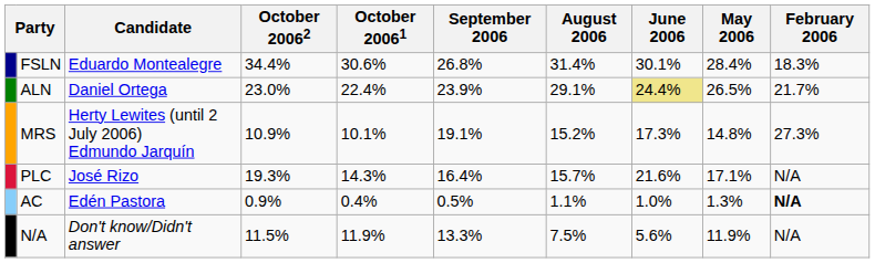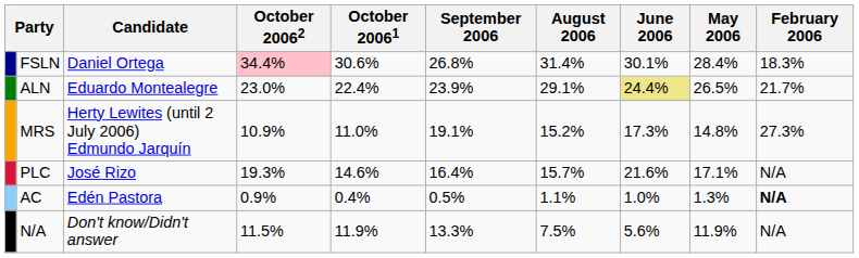 <table class="wikitable">
 <tr>
 <th colspan=2>Party</th>
 <th>Candidate</th>
 <th>October 2006<sup>2</sup></th>
 <th>October 2006<sup>1</sup></th>
 <th>September 2006</th>
 <th>August 2006</th>
 <th>June 2006</th>
 <th>May 2006</th>
 <th>February 2006</th>
 </tr>
 <tr>
 <td style="background:darkblue;"> </td>
 <td>FSLN</td>
-<td><a href='#'>Eduardo Montealegre</a></td>
-<td>34.4%</td>
+<td><a href='#'>Daniel Ortega</a></td>
+<td style="background: pink;">34.4%</td>
 <td>30.6%</td>
 <td>26.8%</td>
 <td>31.4%</td>
 <td>30.1%</td>
 <td>28.4%</td>
 <td>18.3%</td>
 </tr>
 <tr>
 <td bgcolor=green> </td>
 <td>ALN</td>
-<td><a href='#'>Daniel Ortega</a></td>
+<td><a href='#'>Eduardo Montealegre</a></td>
 <td>23.0%</td>
 <td>22.4%</td>
 <td>23.9%</td>
 <td>29.1%</td>
 <td style="background: khaki;">24.4%</td>
 <td>26.5%</td>
 <td>21.7%</td>
 </tr>
 <tr>
 <td style="background:orange;"> </td>
 <td>MRS</td>
 <td><a href='#'>Herty Lewites</a> (until 2 July 2006)<br><a href='#'>Edmundo Jarquín</a></td>
 <td>10.9%</td>
-<td>10.1%</td>
+<td>11.0%</td>
 <td>19.1%</td>
 <td>15.2%</td>
 <td>17.3%</td>
 <td>14.8%</td>
 <td>27.3%</td>
 </tr>
 <tr>
 <td style="background:crimson;"> </td>
 <td>PLC</td>
 <td><a href='#'>José Rizo</a></td>
 <td>19.3%</td>
-<td>14.3%</td>
+<td>14.6%</td>
 <td>16.4%</td>
 <td>15.7%</td>
 <td>21.6%</td>
 <td>17.1%</td>
 <td>N/A</td>
 </tr>
 <tr>
 <td style="background:lightskyblue;"> </td>
 <td>AC</td>
 <td><a href='#'>Edén Pastora</a></td>
 <td>0.9%</td>
 <td>0.4%</td>
 <td>0.5%</td>
 <td>1.1%</td>
 <td>1.0%</td>
 <td>1.3%</td>
 <td><strong>N/A</strong></td>
 </tr>
 <tr>
 <td bgcolor=black> </td>
 <td>N/A</td>
 <td><em>Don't know/Didn't answer</em></td>
 <td>11.5%</td>
 <td>11.9%</td>
 <td>13.3%</td>
 <td>7.5%</td>
 <td>5.6%</td>
 <td>11.9%</td>
 <td>N/A</td>
 </tr>
 </table>
